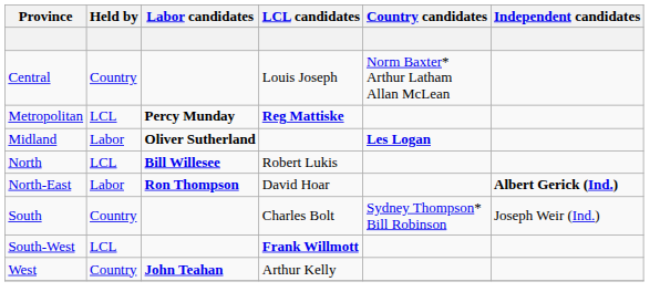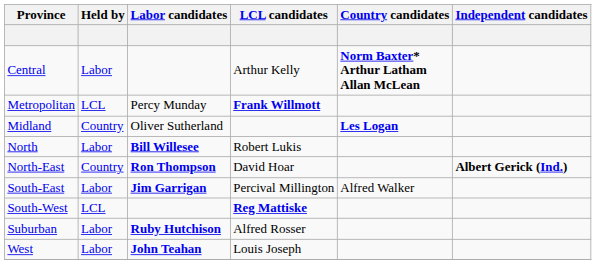 <table class="wikitable">
 <tr>
 <th>Province</th>
 <th>Held by</th>
 <th><a href='#'>Labor</a> candidates</th>
 <th><a href='#'>LCL</a> candidates</th>
 <th><a href='#'>Country</a> candidates</th>
 <th><a href='#'>Independent</a> candidates</th>
 </tr>
 <tr bgcolor="#cccccc">
 <th></th>
 <th></th>
 <th></th>
 <th></th>
 <th></th>
 <th> </th>
 </tr>
 <tr>
 <td><a href='#'>Central</a></td>
-<td><a href='#'>Country</a></td>
+<td><a href='#'>Labor</a></td>
 <td></td>
-<td>Louis Joseph</td>
-<td><a href='#'>Norm Baxter</a>* <br> Arthur Latham <br> Allan McLean</td>
+<td>Arthur Kelly</td>
+<td><strong><a href='#'>Norm Baxter</a>* <br> Arthur Latham <br> Allan McLean</strong></td>
 <td></td>
 </tr>
 <tr>
 <td><a href='#'>Metropolitan</a></td>
 <td><a href='#'>LCL</a></td>
-<td><strong>Percy Munday</strong></td>
-<td><strong><a href='#'>Reg Mattiske</a></strong></td>
+<td>Percy Munday</td>
+<td><strong><a href='#'>Frank Willmott</a></strong></td>
 <td></td>
 <td></td>
 </tr>
 <tr>
 <td><a href='#'>Midland</a></td>
-<td><a href='#'>Labor</a></td>
-<td><strong>Oliver Sutherland</strong></td>
+<td><a href='#'>Country</a></td>
+<td>Oliver Sutherland</td>
 <td></td>
 <td><strong><a href='#'>Les Logan</a></strong></td>
 <td></td>
 </tr>
 <tr>
 <td><a href='#'>North</a></td>
-<td><a href='#'>LCL</a></td>
+<td><a href='#'>Labor</a></td>
 <td><strong><a href='#'>Bill Willesee</a></strong></td>
 <td>Robert Lukis</td>
 <td></td>
 <td></td>
 </tr>
 <tr>
 <td><a href='#'>North-East</a></td>
-<td><a href='#'>Labor</a></td>
+<td><a href='#'>Country</a></td>
 <td><strong><a href='#'>Ron Thompson</a></strong></td>
 <td>David Hoar</td>
 <td></td>
 <td><strong>Albert Gerick (<a href='#'>Ind.</a>)</strong></td>
 </tr>
 <tr>
-<td><a href='#'>South</a></td>
-<td><a href='#'>Country</a></td>
+<td><a href='#'>South-East</a></td>
+<td><a href='#'>Labor</a></td>
+<td><strong><a href='#'>Jim Garrigan</a></strong></td>
+<td>Percival Millington</td>
+<td>Alfred Walker</td>
 <td></td>
-<td>Charles Bolt</td>
-<td><a href='#'>Sydney Thompson</a>* <br> <a href='#'>Bill Robinson</a></td>
-<td>Joseph Weir (<a href='#'>Ind.</a>)</td>
 </tr>
 <tr>
 <td><a href='#'>South-West</a></td>
 <td><a href='#'>LCL</a></td>
 <td></td>
-<td><strong><a href='#'>Frank Willmott</a></strong></td>
+<td><strong><a href='#'>Reg Mattiske</a></strong></td>
+<td></td>
+<td></td>
+</tr>
+<tr>
+<td><a href='#'>Suburban</a></td>
+<td><a href='#'>Labor</a></td>
+<td><strong><a href='#'>Ruby Hutchison</a></strong></td>
+<td>Alfred Rosser</td>
 <td></td>
 <td></td>
 </tr>
 <tr>
 <td><a href='#'>West</a></td>
-<td><a href='#'>Country</a></td>
+<td><a href='#'>Labor</a></td>
 <td><strong><a href='#'>John Teahan</a></strong></td>
-<td>Arthur Kelly</td>
+<td>Louis Joseph</td>
 <td></td>
 <td></td>
 </tr>
 <tr>
 </tr>
 </table>
